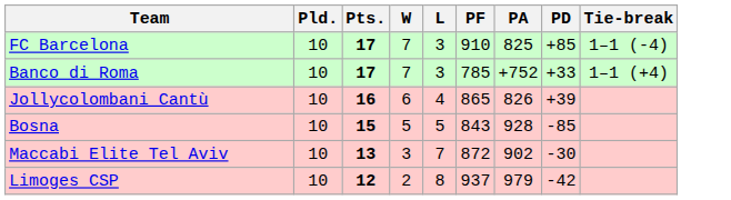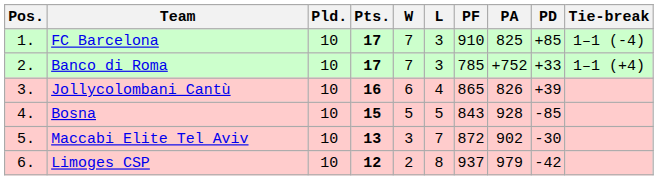 <table class="wikitable" style="text-align:center">
 <tr>
+<th width=15>Pos.</th>
 <th width=220>Team</th>
 <th width=20>Pld.</th>
 <th width=20>Pts.</th>
 <th width=20>W</th>
 <th width=20>L</th>
 <th width=20>PF</th>
 <th width=20>PA</th>
 <th width=20>PD</th>
 <th>Tie-break</th>
 </tr>
 <tr style="background: #ccffcc;">
+<td>1.</td>
 <td align=left> <a href='#'>FC Barcelona</a></td>
 <td>10</td>
 <td><strong>17</strong></td>
 <td>7</td>
 <td>3</td>
 <td>910</td>
 <td>825</td>
 <td>+85</td>
 <td>1–1 (-4)</td>
 </tr>
 <tr style="background: #ccffcc;">
+<td>2.</td>
 <td align=left> <a href='#'>Banco di Roma</a></td>
 <td>10</td>
 <td><strong>17</strong></td>
 <td>7</td>
 <td>3</td>
 <td>785</td>
 <td>+752</td>
 <td>+33</td>
 <td>1–1 (+4)</td>
 </tr>
 <tr style="background: #ffcccc;">
+<td>3.</td>
 <td align=left> <a href='#'>Jollycolombani Cantù</a></td>
 <td>10</td>
 <td><strong>16</strong></td>
 <td>6</td>
 <td>4</td>
 <td>865</td>
 <td>826</td>
 <td>+39</td>
 <td></td>
 </tr>
 <tr style="background: #ffcccc;">
+<td>4.</td>
 <td align=left> <a href='#'>Bosna</a></td>
 <td>10</td>
 <td><strong>15</strong></td>
 <td>5</td>
 <td>5</td>
 <td>843</td>
 <td>928</td>
 <td>-85</td>
 <td></td>
 </tr>
 <tr style="background: #ffcccc;">
+<td>5.</td>
 <td align=left> <a href='#'>Maccabi Elite Tel Aviv</a></td>
 <td>10</td>
 <td><strong>13</strong></td>
 <td>3</td>
 <td>7</td>
 <td>872</td>
 <td>902</td>
 <td>-30</td>
 <td></td>
 </tr>
 <tr style="background: #ffcccc;">
+<td>6.</td>
 <td align=left> <a href='#'>Limoges CSP</a></td>
 <td>10</td>
 <td><strong>12</strong></td>
 <td>2</td>
 <td>8</td>
 <td>937</td>
 <td>979</td>
 <td>-42</td>
 <td></td>
 </tr>
 </table>
